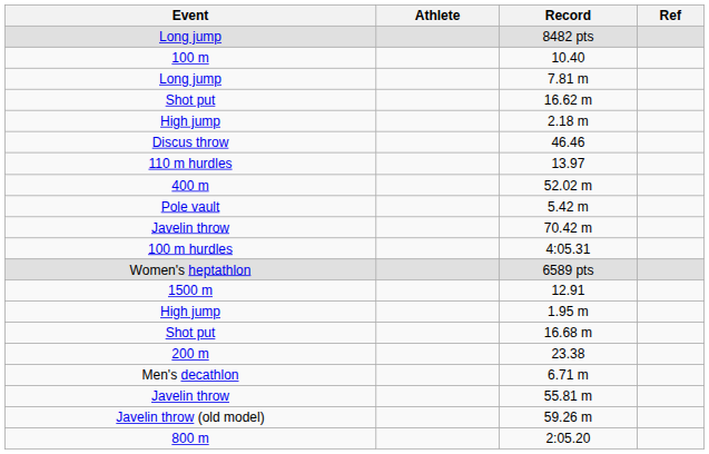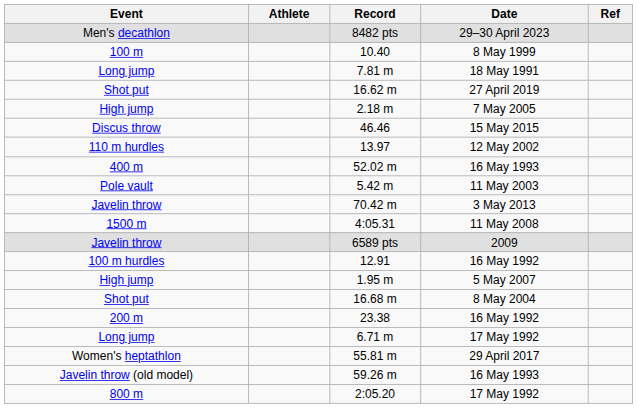 <table class="wikitable" style=" text-align:center; font-size:95%;" width="90%">
 <tr>
 <th>Event</th>
 <th>Athlete</th>
 <th>Record</th>
+<th>Date</th>
 <th>Ref</th>
 </tr>
 <tr bgcolor="#e0e0e0">
-<td><a href='#'>Long jump</a></td>
+<td>Men's <a href='#'>decathlon</a></td>
 <td></td>
 <td>8482 pts</td>
+<td>29–30 April 2023</td>
 <td></td>
 </tr>
 <tr>
 <td><a href='#'>100 m</a></td>
 <td></td>
 <td>10.40</td>
+<td>8 May 1999</td>
 <td></td>
 </tr>
 <tr>
 <td><a href='#'>Long jump</a></td>
 <td></td>
 <td>7.81 m</td>
+<td>18 May 1991</td>
 <td></td>
 </tr>
 <tr>
 <td><a href='#'>Shot put</a></td>
 <td></td>
 <td>16.62 m</td>
+<td>27 April 2019</td>
 <td></td>
 </tr>
 <tr>
 <td><a href='#'>High jump</a></td>
 <td></td>
 <td>2.18 m</td>
+<td>7 May 2005</td>
 <td></td>
 </tr>
 <tr>
 <td><a href='#'>Discus throw</a></td>
 <td></td>
 <td>46.46</td>
+<td>15 May 2015</td>
 <td></td>
 </tr>
 <tr>
 <td><a href='#'>110 m hurdles</a></td>
 <td></td>
 <td>13.97</td>
+<td>12 May 2002</td>
 <td></td>
 </tr>
 <tr>
 <td><a href='#'>400 m</a></td>
 <td></td>
 <td>52.02 m</td>
+<td>16 May 1993</td>
 <td></td>
 </tr>
 <tr>
 <td><a href='#'>Pole vault</a></td>
 <td></td>
 <td>5.42 m</td>
+<td>11 May 2003</td>
 <td></td>
 </tr>
 <tr>
 <td><a href='#'>Javelin throw</a></td>
 <td></td>
 <td>70.42 m</td>
+<td>3 May 2013</td>
+<td></td>
+</tr>
+<tr>
+<td><a href='#'>1500 m</a></td>
+<td></td>
+<td>4:05.31</td>
+<td>11 May 2008</td>
+<td></td>
+</tr>
+<tr bgcolor="#e0e0e0">
+<td><a href='#'>Javelin throw</a></td>
+<td></td>
+<td>6589 pts</td>
+<td>2009</td>
 <td></td>
 </tr>
 <tr>
 <td><a href='#'>100 m hurdles</a></td>
 <td></td>
-<td>4:05.31</td>
-<td></td>
-</tr>
-<tr bgcolor="#e0e0e0">
-<td>Women's <a href='#'>heptathlon</a></td>
-<td></td>
-<td>6589 pts</td>
-<td></td>
-</tr>
-<tr>
-<td><a href='#'>1500 m</a></td>
-<td></td>
 <td>12.91</td>
+<td>16 May 1992</td>
 <td></td>
 </tr>
 <tr>
 <td><a href='#'>High jump</a></td>
 <td></td>
 <td>1.95 m</td>
+<td>5 May 2007</td>
 <td></td>
 </tr>
 <tr>
 <td><a href='#'>Shot put</a></td>
 <td></td>
 <td>16.68 m</td>
+<td>8 May 2004</td>
 <td></td>
 </tr>
 <tr>
 <td><a href='#'>200 m</a></td>
 <td></td>
 <td>23.38</td>
+<td>16 May 1992</td>
 <td></td>
 </tr>
 <tr>
-<td>Men's <a href='#'>decathlon</a></td>
+<td><a href='#'>Long jump</a></td>
 <td></td>
 <td>6.71 m</td>
+<td>17 May 1992</td>
 <td></td>
 </tr>
 <tr>
-<td><a href='#'>Javelin throw</a></td>
+<td>Women's <a href='#'>heptathlon</a></td>
 <td></td>
 <td>55.81 m</td>
+<td>29 April 2017</td>
 <td></td>
 </tr>
 <tr>
 <td><a href='#'>Javelin throw</a> (old model)</td>
 <td></td>
 <td>59.26 m</td>
+<td>16 May 1993</td>
 <td></td>
 </tr>
 <tr>
 <td><a href='#'>800 m</a></td>
 <td></td>
 <td>2:05.20</td>
+<td>17 May 1992</td>
 <td></td>
 </tr>
 </table>
